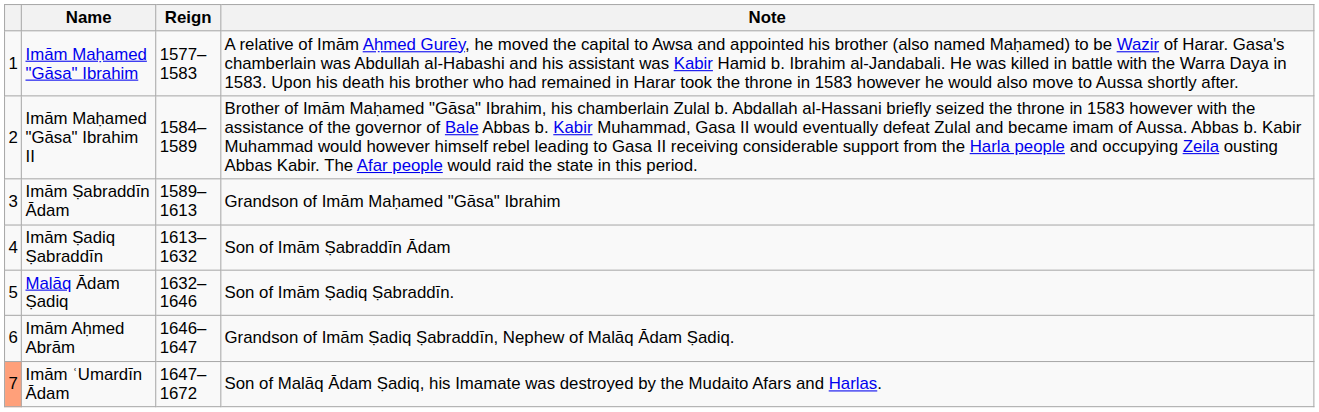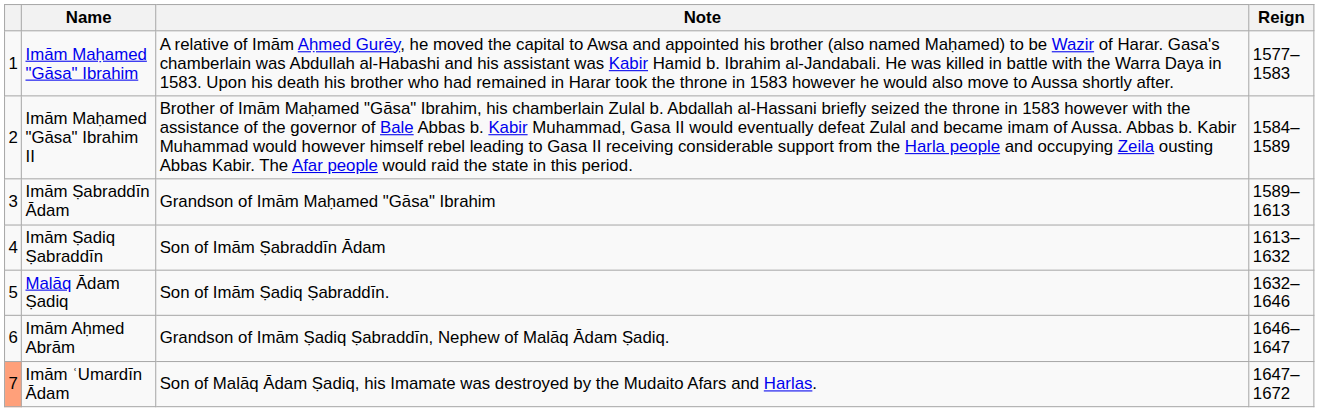 <table class="wikitable">
 <tr>
 <th></th>
 <th>Name</th>
+<th>Note</th>
 <th>Reign</th>
-<th>Note</th>
 </tr>
 <tr>
 <td>1</td>
 <td><a href='#'>Imām Maḥamed "Gāsa" Ibrahim</a></td>
+<td>A relative of Imām <a href='#'>Aḥmed Gurēy</a>, he moved the capital to Awsa and appointed his brother (also named Maḥamed) to be <a href='#'>Wazir</a> of Harar. Gasa's chamberlain was Abdullah al-Habashi and his assistant was <a href='#'>Kabir</a> Hamid b. Ibrahim al-Jandabali.  He was killed in battle with the Warra Daya in 1583. Upon his death his brother who had remained in Harar took the throne in 1583 however he would also move to Aussa shortly after.</td>
 <td>1577–1583</td>
-<td>A relative of Imām <a href='#'>Aḥmed Gurēy</a>, he moved the capital to Awsa and appointed his brother (also named Maḥamed) to be <a href='#'>Wazir</a> of Harar. Gasa's chamberlain was Abdullah al-Habashi and his assistant was <a href='#'>Kabir</a> Hamid b. Ibrahim al-Jandabali.  He was killed in battle with the Warra Daya in 1583. Upon his death his brother who had remained in Harar took the throne in 1583 however he would also move to Aussa shortly after.</td>
 </tr>
 <tr>
 <td>2</td>
 <td>Imām Maḥamed "Gāsa" Ibrahim II</td>
+<td>Brother of Imām Maḥamed "Gāsa" Ibrahim, his chamberlain Zulal b. Abdallah al-Hassani briefly seized the throne in 1583 however with the assistance of the governor of <a href='#'>Bale</a> Abbas b. <a href='#'>Kabir</a> Muhammad, Gasa II would eventually defeat Zulal and became imam of Aussa. Abbas b. Kabir Muhammad would however himself rebel leading to Gasa II receiving considerable support from the <a href='#'>Harla people</a> and occupying <a href='#'>Zeila</a> ousting Abbas Kabir. The <a href='#'>Afar people</a> would raid the state in this period.</td>
 <td>1584–1589</td>
-<td>Brother of Imām Maḥamed "Gāsa" Ibrahim, his chamberlain Zulal b. Abdallah al-Hassani briefly seized the throne in 1583 however with the assistance of the governor of <a href='#'>Bale</a> Abbas b. <a href='#'>Kabir</a> Muhammad, Gasa II would eventually defeat Zulal and became imam of Aussa. Abbas b. Kabir Muhammad would however himself rebel leading to Gasa II receiving considerable support from the <a href='#'>Harla people</a> and occupying <a href='#'>Zeila</a> ousting Abbas Kabir. The <a href='#'>Afar people</a> would raid the state in this period.</td>
 </tr>
 <tr>
 <td>3</td>
 <td>Imām Ṣabraddīn Ādam</td>
+<td>Grandson of Imām Maḥamed "Gāsa" Ibrahim</td>
 <td>1589–1613</td>
-<td>Grandson of Imām Maḥamed "Gāsa" Ibrahim</td>
 </tr>
 <tr>
 <td>4</td>
 <td>Imām Ṣadiq Ṣabraddīn</td>
+<td>Son of Imām Ṣabraddīn Ādam</td>
 <td>1613–1632</td>
-<td>Son of Imām Ṣabraddīn Ādam</td>
 </tr>
 <tr>
 <td>5</td>
 <td><a href='#'>Malāq</a> Ādam Ṣadiq</td>
+<td>Son of Imām Ṣadiq Ṣabraddīn.</td>
 <td>1632–1646</td>
-<td>Son of Imām Ṣadiq Ṣabraddīn.</td>
 </tr>
 <tr>
 <td>6</td>
 <td>Imām Aḥmed Abrām</td>
+<td>Grandson of Imām Ṣadiq Ṣabraddīn, Nephew of Malāq Ādam Ṣadiq.</td>
 <td>1646–1647</td>
-<td>Grandson of Imām Ṣadiq Ṣabraddīn, Nephew of Malāq Ādam Ṣadiq.</td>
 </tr>
 <tr>
 <td style="background: lightsalmon;">7</td>
 <td>Imām ʿUmardīn Ādam</td>
+<td>Son of Malāq Ādam Ṣadiq, his Imamate was destroyed by the Mudaito Afars and <a href='#'>Harlas</a>.</td>
 <td>1647–1672</td>
-<td>Son of Malāq Ādam Ṣadiq, his Imamate was destroyed by the Mudaito Afars and <a href='#'>Harlas</a>.</td>
 </tr>
 </table>
